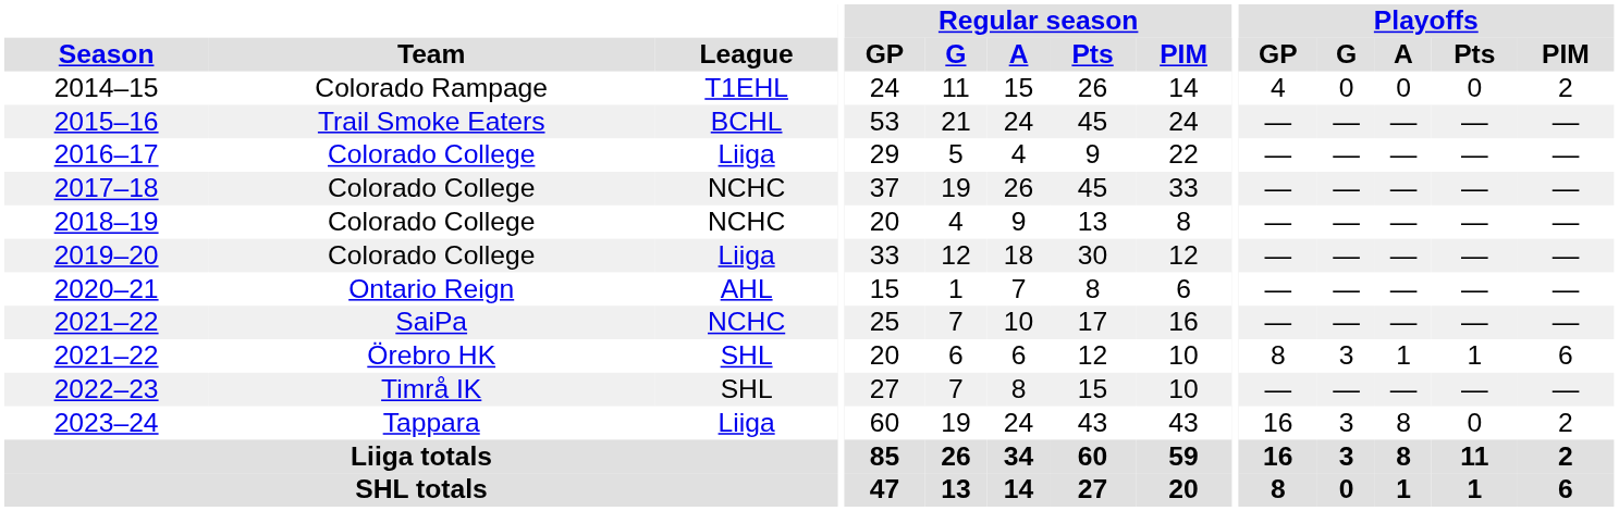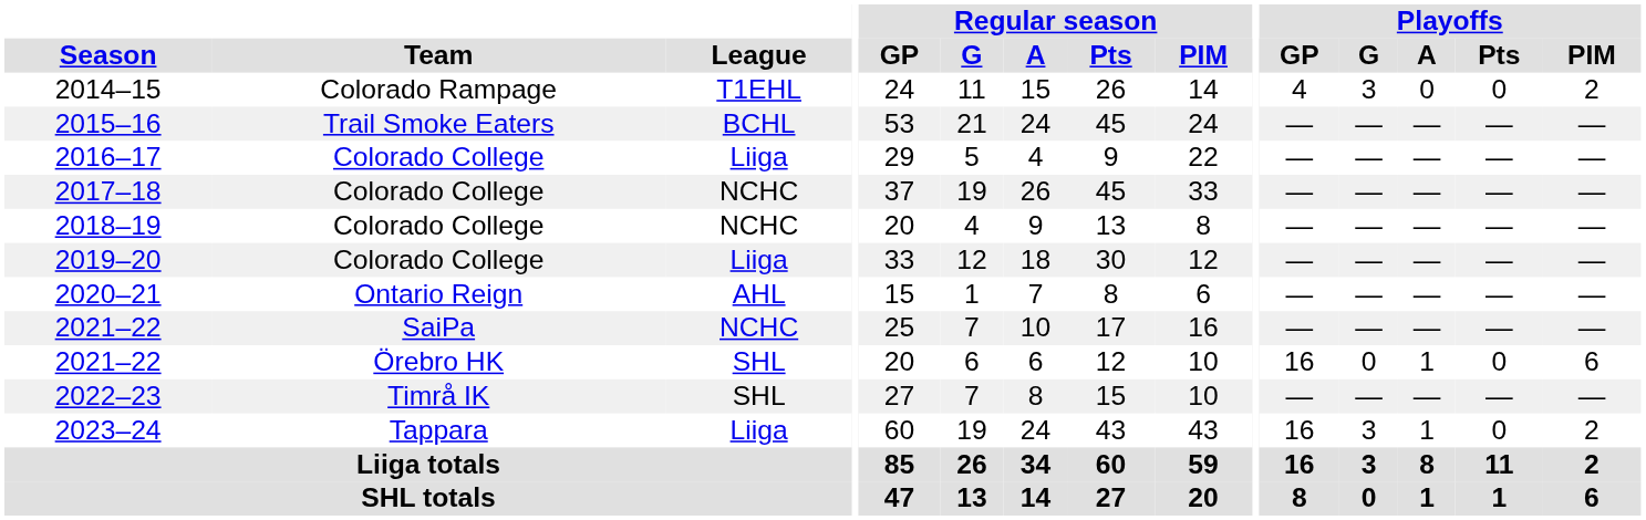 <table border="0" cellpadding="1" cellspacing="0" style="text-align:center; width:60em">
 <tr bgcolor="#e0e0e0">
 <th colspan="3" bgcolor="#ffffff"></th>
 <th rowspan="100" bgcolor="#ffffff"></th>
 <th colspan="5"><a href='#'>Regular season</a></th>
 <th rowspan="100" bgcolor="#ffffff"></th>
 <th colspan="5"><a href='#'>Playoffs</a></th>
 </tr>
 <tr bgcolor="#e0e0e0">
 <th><a href='#'>Season</a></th>
 <th>Team</th>
 <th>League</th>
 <th>GP</th>
 <th><a href='#'>G</a></th>
 <th><a href='#'>A</a></th>
 <th><a href='#'>Pts</a></th>
 <th><a href='#'>PIM</a></th>
 <th>GP</th>
 <th>G</th>
 <th>A</th>
 <th>Pts</th>
 <th>PIM</th>
 </tr>
 <tr>
 <td>2014–15</td>
 <td>Colorado Rampage</td>
 <td><a href='#'>T1EHL</a></td>
 <td>24</td>
 <td>11</td>
 <td>15</td>
 <td>26</td>
 <td>14</td>
 <td>4</td>
-<td>0</td>
+<td>3</td>
 <td>0</td>
 <td>0</td>
 <td>2</td>
 </tr>
 <tr bgcolor="#f0f0f0">
 <td><a href='#'>2015–16</a></td>
 <td><a href='#'>Trail Smoke Eaters</a></td>
 <td><a href='#'>BCHL</a></td>
 <td>53</td>
 <td>21</td>
 <td>24</td>
 <td>45</td>
 <td>24</td>
 <td>—</td>
 <td>—</td>
 <td>—</td>
 <td>—</td>
 <td>—</td>
 </tr>
 <tr>
 <td><a href='#'>2016–17</a></td>
 <td><a href='#'>Colorado College</a></td>
 <td><a href='#'>Liiga</a></td>
 <td>29</td>
 <td>5</td>
 <td>4</td>
 <td>9</td>
 <td>22</td>
 <td>—</td>
 <td>—</td>
 <td>—</td>
 <td>—</td>
 <td>—</td>
 </tr>
 <tr bgcolor="#f0f0f0">
 <td><a href='#'>2017–18</a></td>
 <td>Colorado College</td>
 <td>NCHC</td>
 <td>37</td>
 <td>19</td>
 <td>26</td>
 <td>45</td>
 <td>33</td>
 <td>—</td>
 <td>—</td>
 <td>—</td>
 <td>—</td>
 <td>—</td>
 </tr>
 <tr>
 <td><a href='#'>2018–19</a></td>
 <td>Colorado College</td>
 <td>NCHC</td>
 <td>20</td>
 <td>4</td>
 <td>9</td>
 <td>13</td>
 <td>8</td>
 <td>—</td>
 <td>—</td>
 <td>—</td>
 <td>—</td>
 <td>—</td>
 </tr>
 <tr bgcolor="#f0f0f0">
 <td><a href='#'>2019–20</a></td>
 <td>Colorado College</td>
 <td><a href='#'>Liiga</a></td>
 <td>33</td>
 <td>12</td>
 <td>18</td>
 <td>30</td>
 <td>12</td>
 <td>—</td>
 <td>—</td>
 <td>—</td>
 <td>—</td>
 <td>—</td>
 </tr>
 <tr>
 <td><a href='#'>2020–21</a></td>
 <td><a href='#'>Ontario Reign</a></td>
 <td><a href='#'>AHL</a></td>
 <td>15</td>
 <td>1</td>
 <td>7</td>
 <td>8</td>
 <td>6</td>
 <td>—</td>
 <td>—</td>
 <td>—</td>
 <td>—</td>
 <td>—</td>
 </tr>
 <tr bgcolor="#f0f0f0">
 <td><a href='#'>2021–22</a></td>
 <td><a href='#'>SaiPa</a></td>
 <td><a href='#'>NCHC</a></td>
 <td>25</td>
 <td>7</td>
 <td>10</td>
 <td>17</td>
 <td>16</td>
 <td>—</td>
 <td>—</td>
 <td>—</td>
 <td>—</td>
 <td>—</td>
 </tr>
 <tr>
 <td><a href='#'>2021–22</a></td>
 <td><a href='#'>Örebro HK</a></td>
 <td><a href='#'>SHL</a></td>
 <td>20</td>
 <td>6</td>
 <td>6</td>
 <td>12</td>
 <td>10</td>
-<td>8</td>
-<td>3</td>
+<td>16</td>
+<td>0</td>
 <td>1</td>
-<td>1</td>
+<td>0</td>
 <td>6</td>
 </tr>
 <tr bgcolor="#f0f0f0">
 <td><a href='#'>2022–23</a></td>
 <td><a href='#'>Timrå IK</a></td>
 <td>SHL</td>
 <td>27</td>
 <td>7</td>
 <td>8</td>
 <td>15</td>
 <td>10</td>
 <td>—</td>
 <td>—</td>
 <td>—</td>
 <td>—</td>
 <td>—</td>
 </tr>
 <tr>
 <td><a href='#'>2023–24</a></td>
 <td><a href='#'>Tappara</a></td>
 <td><a href='#'>Liiga</a></td>
 <td>60</td>
 <td>19</td>
 <td>24</td>
 <td>43</td>
 <td>43</td>
 <td>16</td>
 <td>3</td>
-<td>8</td>
+<td>1</td>
 <td>0</td>
 <td>2</td>
 </tr>
 <tr bgcolor="#e0e0e0">
 <th colspan="3">Liiga totals</th>
 <th>85</th>
 <th>26</th>
 <th>34</th>
 <th>60</th>
 <th>59</th>
 <th>16</th>
 <th>3</th>
 <th>8</th>
 <th>11</th>
 <th>2</th>
 </tr>
 <tr bgcolor="#e0e0e0">
 <th colspan="3">SHL totals</th>
 <th>47</th>
 <th>13</th>
 <th>14</th>
 <th>27</th>
 <th>20</th>
 <th>8</th>
 <th>0</th>
 <th>1</th>
 <th>1</th>
 <th>6</th>
 </tr>
 </table>
